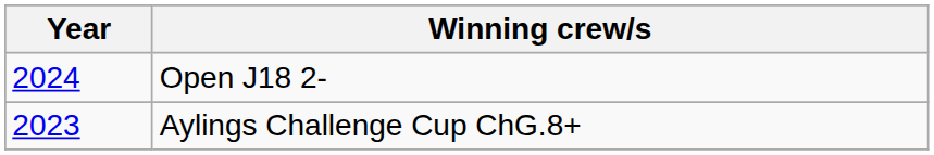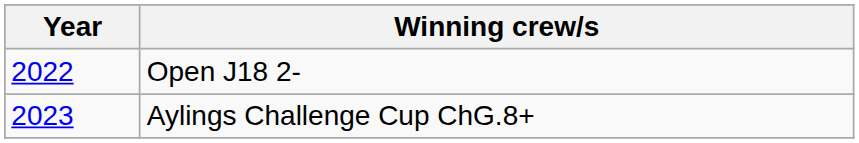 <table class="wikitable">
 <tr>
 <th width=70>Year</th>
 <th width=400>Winning crew/s</th>
 </tr>
 <tr>
-<td><a href='#'>2024</a></td>
+<td><a href='#'>2022</a></td>
 <td>Open J18 2-</td>
 </tr>
 <tr>
 <td><a href='#'>2023</a></td>
 <td>Aylings Challenge Cup ChG.8+</td>
 </tr>
 </table>
